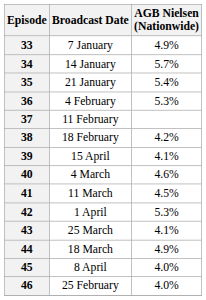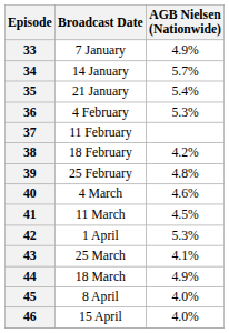 <table class=wikitable style=text-align:center;background:#ffffff>
 <tr>
 <th>Episode</th>
 <th>Broadcast Date</th>
 <th>AGB Nielsen<br>(Nationwide)<br></th>
 </tr>
 <tr>
 <th>33</th>
 <td>7 January</td>
 <td>4.9%</td>
 </tr>
 <tr>
 <th>34</th>
 <td>14 January</td>
 <td>5.7%</td>
 </tr>
 <tr>
 <th>35</th>
 <td>21 January</td>
 <td>5.4%</td>
 </tr>
 <tr>
 <th>36</th>
 <td>4 February</td>
 <td>5.3%</td>
 </tr>
 <tr>
 <th>37</th>
 <td>11 February</td>
 <td></td>
 </tr>
 <tr>
 <th>38</th>
 <td>18 February</td>
 <td>4.2%</td>
 </tr>
 <tr>
 <th>39</th>
-<td>15 April</td>
-<td>4.1%</td>
+<td>25 February</td>
+<td>4.8%</td>
 </tr>
 <tr>
 <th>40</th>
 <td>4 March</td>
 <td>4.6%</td>
 </tr>
 <tr>
 <th>41</th>
 <td>11 March</td>
 <td>4.5%</td>
 </tr>
 <tr>
 <th>42</th>
 <td>1 April</td>
 <td>5.3%</td>
 </tr>
 <tr>
 <th>43</th>
 <td>25 March</td>
 <td>4.1%</td>
 </tr>
 <tr>
 <th>44</th>
 <td>18 March</td>
 <td>4.9%</td>
 </tr>
 <tr>
 <th>45</th>
 <td>8 April</td>
 <td>4.0%</td>
 </tr>
 <tr>
 <th>46</th>
-<td>25 February</td>
+<td>15 April</td>
 <td>4.0%</td>
 </tr>
 <tr>
 </tr>
 </table>
